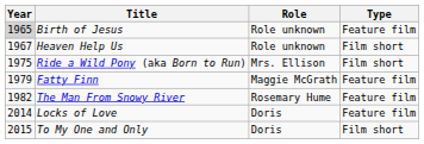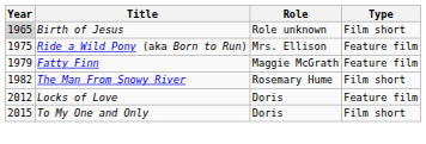 <table class="wikitable">
 <tr>
 <th>Year</th>
 <th>Title</th>
 <th>Role</th>
 <th>Type</th>
 </tr>
 <tr>
 <td style="background: lightgrey;">1965</td>
 <td><em>Birth of Jesus</em></td>
 <td>Role unknown</td>
-<td>Feature film</td>
-</tr>
-<tr>
-<td>1967</td>
-<td><em>Heaven Help Us</em></td>
-<td>Role unknown</td>
 <td>Film short</td>
 </tr>
 <tr>
 <td>1975</td>
 <td><em><a href='#'>Ride a Wild Pony</a></em> (aka <em>Born to Run</em>)</td>
 <td>Mrs. Ellison</td>
-<td>Film short</td>
+<td>Feature film</td>
 </tr>
 <tr>
 <td>1979</td>
 <td><em><a href='#'>Fatty Finn</a></em></td>
 <td>Maggie McGrath</td>
 <td>Feature film</td>
 </tr>
 <tr>
 <td>1982</td>
 <td><em><a href='#'>The Man From Snowy River</a></em></td>
 <td>Rosemary Hume</td>
-<td>Feature film</td>
+<td>Film short</td>
 </tr>
 <tr>
-<td>2014</td>
+<td>2012</td>
 <td><em>Locks of Love</em></td>
 <td>Doris</td>
 <td>Feature film</td>
 </tr>
 <tr>
 <td>2015</td>
 <td><em>To My One and Only</em></td>
 <td>Doris</td>
 <td>Film short</td>
 </tr>
 </table>
